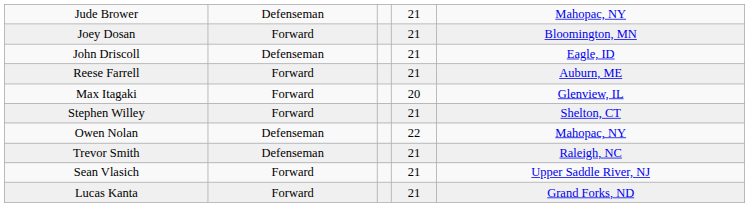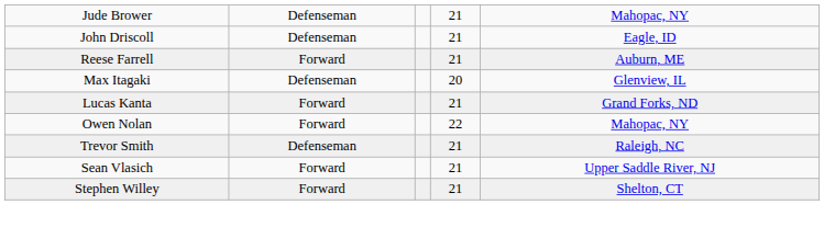 <table class="wikitable" width="60%">
 <tr align="center" bgcolor="">
 <td>Jude Brower</td>
 <td>Defenseman</td>
 <td></td>
 <td>21</td>
 <td><a href='#'>Mahopac, NY</a></td>
-</tr>
-<tr align="center" bgcolor="f0f0f0">
-<td>Joey Dosan</td>
-<td>Forward</td>
-<td></td>
-<td>21</td>
-<td><a href='#'>Bloomington, MN</a></td>
 </tr>
 <tr align="center" bgcolor="">
 <td>John Driscoll</td>
 <td>Defenseman</td>
 <td></td>
 <td>21</td>
 <td><a href='#'>Eagle, ID</a></td>
 </tr>
 <tr align="center" bgcolor="f0f0f0">
 <td>Reese Farrell</td>
 <td>Forward</td>
 <td></td>
 <td>21</td>
 <td><a href='#'>Auburn, ME</a></td>
 </tr>
 <tr align="center" bgcolor="">
 <td>Max Itagaki</td>
-<td>Forward</td>
+<td>Defenseman</td>
 <td></td>
 <td>20</td>
 <td><a href='#'>Glenview, IL</a></td>
 </tr>
 <tr align="center" bgcolor="f0f0f0">
-<td>Stephen Willey</td>
+<td>Lucas Kanta</td>
 <td>Forward</td>
 <td></td>
 <td>21</td>
-<td><a href='#'>Shelton, CT</a></td>
+<td><a href='#'>Grand Forks, ND</a></td>
 </tr>
 <tr align="center" bgcolor="">
 <td>Owen Nolan</td>
-<td>Defenseman</td>
+<td>Forward</td>
 <td></td>
 <td>22</td>
 <td><a href='#'>Mahopac, NY</a></td>
 </tr>
 <tr align="center" bgcolor="f0f0f0">
 <td>Trevor Smith</td>
 <td>Defenseman</td>
 <td></td>
 <td>21</td>
 <td><a href='#'>Raleigh, NC</a></td>
 </tr>
 <tr align="center" bgcolor="">
 <td>Sean Vlasich</td>
 <td>Forward</td>
 <td></td>
 <td>21</td>
 <td><a href='#'>Upper Saddle River, NJ</a></td>
 </tr>
 <tr align="center" bgcolor="f0f0f0">
-<td>Lucas Kanta</td>
+<td>Stephen Willey</td>
 <td>Forward</td>
 <td></td>
 <td>21</td>
-<td><a href='#'>Grand Forks, ND</a></td>
+<td><a href='#'>Shelton, CT</a></td>
 </tr>
 </table>
